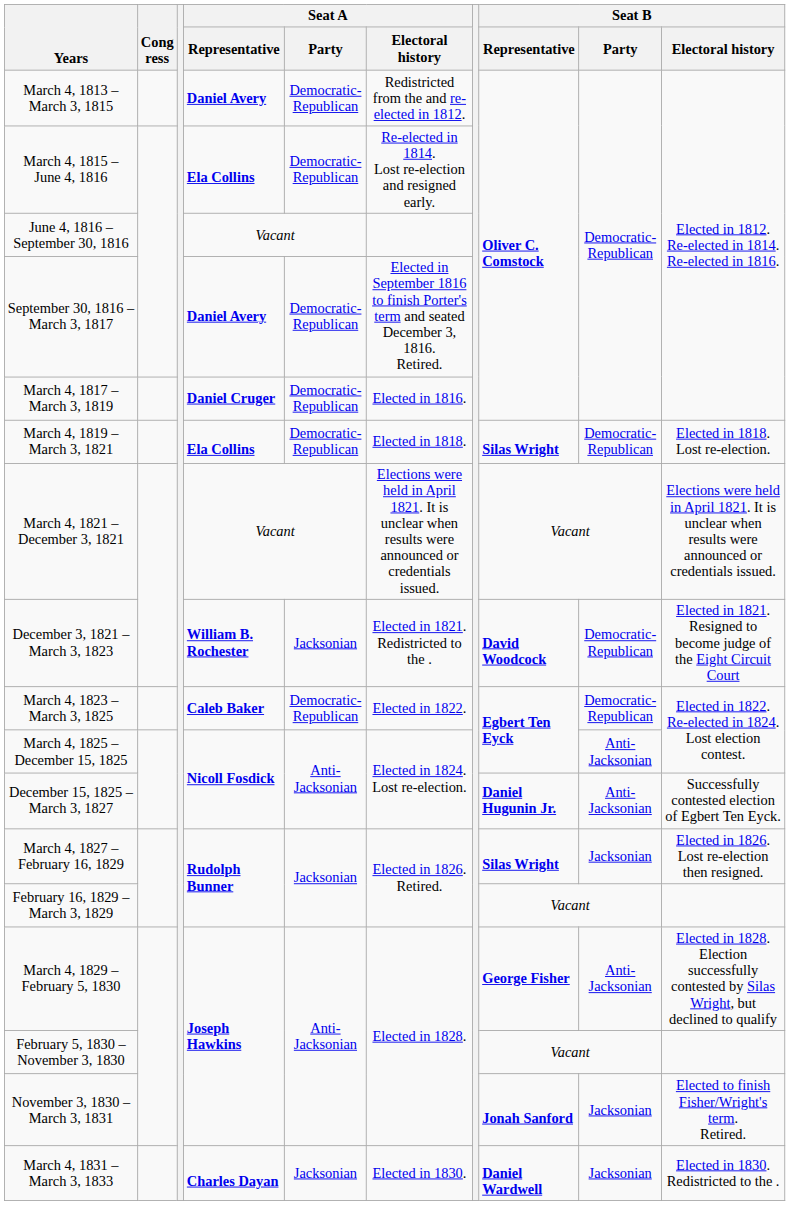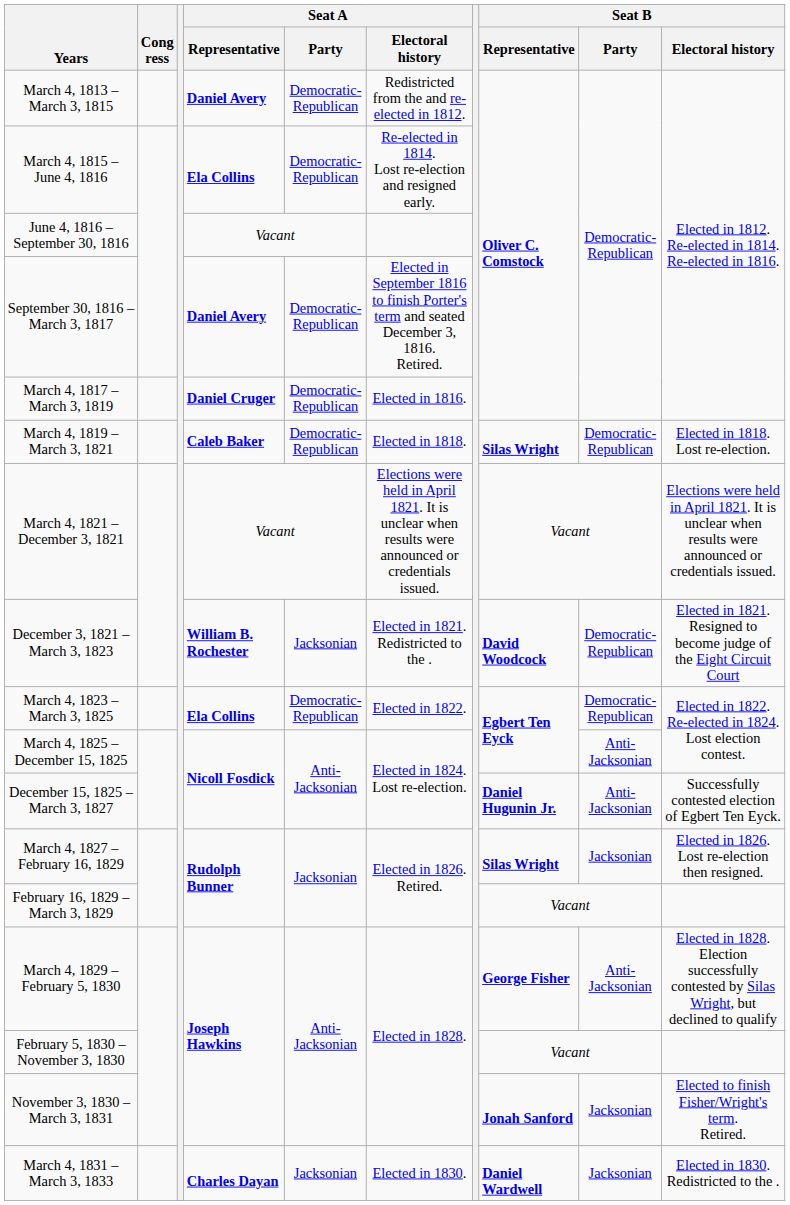 <table class=wikitable style="text-align:center">
 <tr valign=bottom>
 <th rowspan=2>Years</th>
 <th rowspan=2>Cong<br>ress</th>
 <th rowspan=99></th>
 <th colspan=3>Seat A</th>
 <th rowspan=99></th>
 <th colspan=3>Seat B</th>
 </tr>
 <tr style="height:3em">
 <th>Representative</th>
 <th>Party</th>
 <th>Electoral history</th>
 <th>Representative</th>
 <th>Party</th>
 <th>Electoral history</th>
 </tr>
 <tr style="height:3em">
 <td nowrap>March 4, 1813 –<br>March 3, 1815</td>
 <td></td>
 <td align=left><strong><a href='#'>Daniel Avery</a></strong><br></td>
 <td><a href='#'>Democratic-Republican</a></td>
 <td>Redistricted from the  and <a href='#'>re-elected in 1812</a>.<br></td>
 <td rowspan=5 align=left><br><strong><a href='#'>Oliver C. Comstock</a></strong><br></td>
 <td rowspan=5 ><a href='#'>Democratic-Republican</a></td>
 <td rowspan=5><a href='#'>Elected in 1812</a>.<br><a href='#'>Re-elected in 1814</a>.<br><a href='#'>Re-elected in 1816</a>.<br></td>
 </tr>
 <tr style="height:3em">
 <td nowrap>March 4, 1815 –<br>June 4, 1816</td>
 <td rowspan=3></td>
 <td align=left><br><strong><a href='#'>Ela Collins</a></strong><br></td>
 <td><a href='#'>Democratic-Republican</a></td>
 <td><a href='#'>Re-elected in 1814</a>.<br>Lost re-election and resigned early.</td>
 </tr>
 <tr style="height:3em">
 <td nowrap>June 4, 1816 –<br>September 30, 1816</td>
 <td colspan=2><em>Vacant</em></td>
 </tr>
 <tr style="height:3em">
 <td nowrap>September 30, 1816 –<br>March 3, 1817</td>
 <td align=left><strong><a href='#'>Daniel Avery</a></strong><br></td>
 <td><a href='#'>Democratic-Republican</a></td>
 <td><a href='#'>Elected in September 1816 to finish Porter's term</a> and seated December 3, 1816.<br>Retired.</td>
 </tr>
 <tr style="height:3em">
 <td nowrap>March 4, 1817 –<br>March 3, 1819</td>
 <td></td>
 <td align=left><strong><a href='#'>Daniel Cruger</a></strong><br></td>
 <td><a href='#'>Democratic-Republican</a></td>
 <td><a href='#'>Elected in 1816</a>.<br></td>
 </tr>
 <tr style="height:3em">
 <td nowrap>March 4, 1819 –<br>March 3, 1821</td>
 <td></td>
-<td align=left><br><strong><a href='#'>Ela Collins</a></strong><br></td>
+<td align=left><strong><a href='#'>Caleb Baker</a></strong><br></td>
 <td><a href='#'>Democratic-Republican</a></td>
 <td><a href='#'>Elected in 1818</a>.<br></td>
 <td align=left><br><strong><a href='#'>Silas Wright</a></strong><br></td>
 <td><a href='#'>Democratic-Republican</a></td>
 <td><a href='#'>Elected in 1818</a>.<br>Lost re-election.</td>
 </tr>
 <tr style="height:3em">
 <td nowrap>March 4, 1821 –<br>December 3, 1821</td>
 <td rowspan=2></td>
 <td colspan=2><em>Vacant</em></td>
 <td><a href='#'>Elections were held in April 1821</a>. It is unclear when results were announced or credentials issued.</td>
 <td colspan=2><em>Vacant</em></td>
 <td><a href='#'>Elections were held in April 1821</a>. It is unclear when results were announced or credentials issued.</td>
 </tr>
 <tr style="height:3em">
 <td nowrap>December 3, 1821 –<br>March 3, 1823</td>
 <td align=left><strong><a href='#'>William B. Rochester</a></strong><br></td>
 <td><a href='#'>Jacksonian</a></td>
 <td><a href='#'>Elected in 1821</a>.<br>Redistricted to the .</td>
 <td align=left><br><strong><a href='#'>David Woodcock</a></strong><br></td>
 <td><a href='#'>Democratic-Republican</a></td>
 <td><a href='#'>Elected in 1821</a>.<br>Resigned to become judge of the <a href='#'>Eight Circuit Court</a></td>
 </tr>
 <tr style="height:3em">
 <td nowrap>March 4, 1823 –<br>March 3, 1825</td>
 <td></td>
-<td align=left><strong><a href='#'>Caleb Baker</a></strong><br></td>
+<td align=left><br><strong><a href='#'>Ela Collins</a></strong><br></td>
 <td><a href='#'>Democratic-Republican</a></td>
 <td><a href='#'>Elected in 1822</a>.<br></td>
 <td rowspan=2 align=left><strong><a href='#'>Egbert Ten Eyck</a></strong><br></td>
 <td><a href='#'>Democratic-Republican</a></td>
 <td rowspan=2><a href='#'>Elected in 1822</a>.<br><a href='#'>Re-elected in 1824</a>.<br>Lost election contest.</td>
 </tr>
 <tr style="height:3em">
 <td nowrap>March 4, 1825 –<br>December 15, 1825</td>
 <td rowspan=2></td>
 <td rowspan=2 align=left><strong><a href='#'>Nicoll Fosdick</a></strong><br></td>
 <td rowspan=2 ><a href='#'>Anti-Jacksonian</a></td>
 <td rowspan=2><a href='#'>Elected in 1824</a>.<br>Lost re-election.</td>
 <td><a href='#'>Anti-Jacksonian</a></td>
 </tr>
 <tr style="height:3em">
 <td nowrap>December 15, 1825 –<br>March 3, 1827</td>
 <td align=left><strong><a href='#'>Daniel Hugunin Jr.</a></strong><br></td>
 <td><a href='#'>Anti-Jacksonian</a></td>
 <td>Successfully contested election of Egbert Ten Eyck.</td>
 </tr>
 <tr style="height:3em">
 <td nowrap>March 4, 1827 –<br>February 16, 1829</td>
 <td rowspan=2></td>
 <td rowspan=2 align=left><strong><a href='#'>Rudolph Bunner</a></strong><br></td>
 <td rowspan=2 ><a href='#'>Jacksonian</a></td>
 <td rowspan=2><a href='#'>Elected in 1826</a>.<br>Retired.</td>
 <td align=left><br><strong><a href='#'>Silas Wright</a></strong><br></td>
 <td><a href='#'>Jacksonian</a></td>
 <td><a href='#'>Elected in 1826</a>.<br>Lost re-election then resigned.</td>
 </tr>
 <tr style="height:3em">
 <td nowrap>February 16, 1829 –<br>March 3, 1829</td>
 <td colspan=2><em>Vacant</em></td>
 </tr>
 <tr style="height:3em">
 <td nowrap>March 4, 1829 –<br>February 5, 1830</td>
 <td rowspan=3></td>
 <td rowspan=3 align=left><strong><a href='#'>Joseph Hawkins</a></strong><br></td>
 <td rowspan=3 ><a href='#'>Anti-Jacksonian</a></td>
 <td rowspan=3><a href='#'>Elected in 1828</a>.<br></td>
 <td align=left><strong><a href='#'>George Fisher</a></strong><br></td>
 <td><a href='#'>Anti-Jacksonian</a></td>
 <td><a href='#'>Elected in 1828</a>.<br>Election successfully contested by <a href='#'>Silas Wright</a>, but declined to qualify</td>
 </tr>
 <tr style="height:3em">
 <td nowrap>February 5, 1830 –<br>November 3, 1830</td>
 <td colspan=2><em>Vacant</em></td>
 </tr>
 <tr style="height:3em">
 <td nowrap>November 3, 1830 –<br>March 3, 1831</td>
 <td align=left><br><strong><a href='#'>Jonah Sanford</a></strong><br></td>
 <td><a href='#'>Jacksonian</a></td>
 <td><a href='#'>Elected to finish Fisher/Wright's term</a>.<br>Retired.</td>
 </tr>
 <tr style="height:3em">
 <td nowrap>March 4, 1831 –<br>March 3, 1833</td>
 <td></td>
 <td align=left><br><strong><a href='#'>Charles Dayan</a></strong><br></td>
 <td><a href='#'>Jacksonian</a></td>
 <td><a href='#'>Elected in 1830</a>.<br></td>
 <td align=left><br><strong><a href='#'>Daniel Wardwell</a></strong><br></td>
 <td><a href='#'>Jacksonian</a></td>
 <td><a href='#'>Elected in 1830</a>.<br>Redistricted to the .</td>
 </tr>
 </table>
